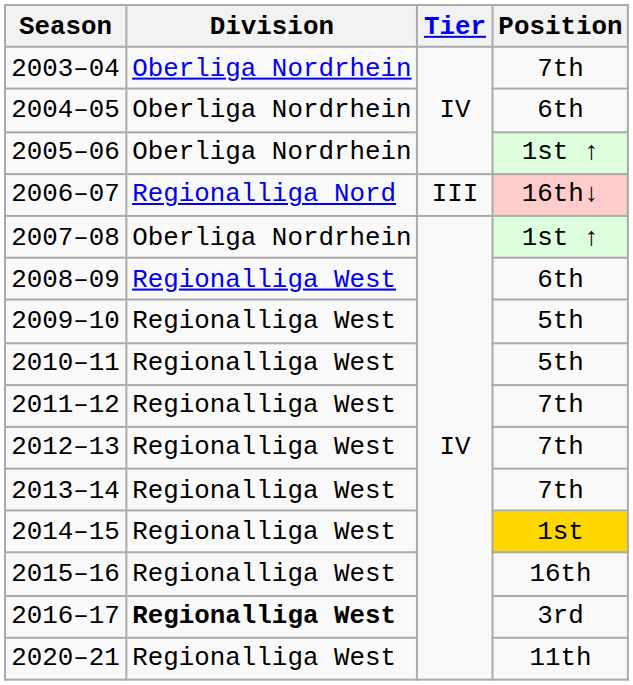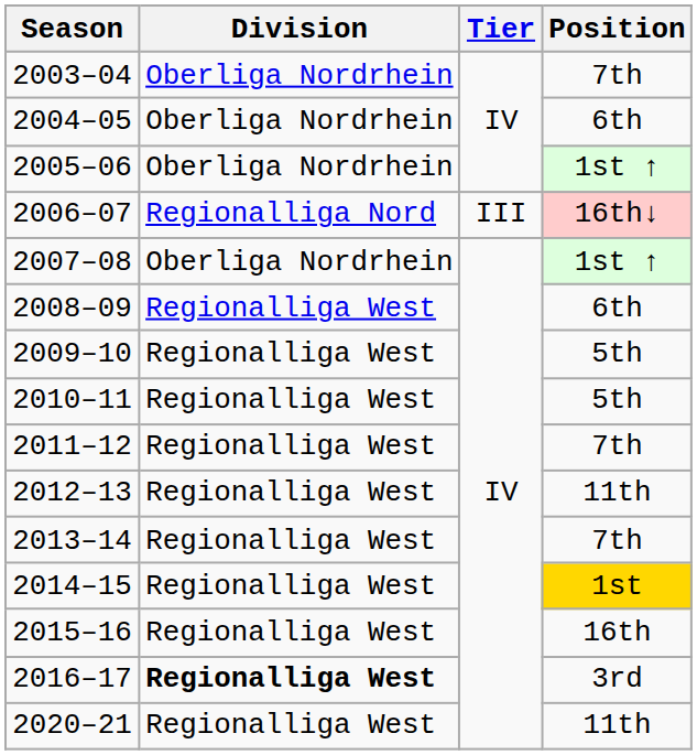 <table class="wikitable">
 <tr>
 <th>Season</th>
 <th>Division</th>
 <th><a href='#'>Tier</a></th>
 <th>Position</th>
 </tr>
 <tr align="center">
 <td>2003–04</td>
 <td align="left"><a href='#'>Oberliga Nordrhein</a></td>
 <td rowspan=3>IV</td>
 <td>7th</td>
 </tr>
 <tr align="center">
 <td>2004–05</td>
 <td align="left">Oberliga Nordrhein</td>
 <td>6th</td>
 </tr>
 <tr align="center">
 <td>2005–06</td>
 <td align="left">Oberliga Nordrhein</td>
 <td style="background:#ddffdd">1st ↑</td>
 </tr>
 <tr align="center">
 <td>2006–07</td>
 <td align="left"><a href='#'>Regionalliga Nord</a></td>
 <td>III</td>
 <td style="background:#ffcccc">16th↓</td>
 </tr>
 <tr align="center">
 <td>2007–08</td>
 <td align="left">Oberliga Nordrhein</td>
 <td rowspan=11>IV</td>
 <td style="background:#ddffdd">1st ↑</td>
 </tr>
 <tr align="center">
 <td>2008–09</td>
 <td align="left"><a href='#'>Regionalliga West</a></td>
 <td>6th</td>
 </tr>
 <tr align="center">
 <td>2009–10</td>
 <td align="left">Regionalliga West</td>
 <td>5th</td>
 </tr>
 <tr align="center">
 <td>2010–11</td>
 <td align="left">Regionalliga West</td>
 <td>5th</td>
 </tr>
 <tr align="center">
 <td>2011–12</td>
 <td align="left">Regionalliga West</td>
 <td>7th</td>
 </tr>
 <tr align="center">
 <td>2012–13</td>
 <td align="left">Regionalliga West</td>
-<td>7th</td>
+<td>11th</td>
 </tr>
 <tr align="center">
 <td>2013–14</td>
 <td align="left">Regionalliga West</td>
 <td>7th</td>
 </tr>
 <tr align="center">
 <td>2014–15</td>
 <td align="left">Regionalliga West</td>
 <td style="background: gold;">1st</td>
 </tr>
 <tr align="center">
 <td>2015–16</td>
 <td align="left">Regionalliga West</td>
 <td>16th</td>
 </tr>
 <tr align="center">
 <td>2016–17</td>
 <td align="left"><strong>Regionalliga West</strong></td>
 <td>3rd</td>
 </tr>
 <tr align="center">
 <td>2020–21</td>
 <td align="left">Regionalliga West</td>
 <td>11th</td>
 </tr>
 </table>
